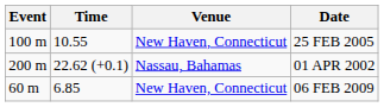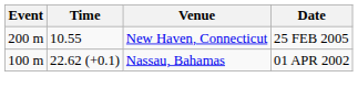 <table class="wikitable">
 <tr>
 <th>Event</th>
 <th>Time</th>
 <th>Venue</th>
 <th>Date</th>
 </tr>
 <tr>
-<td>100 m</td>
+<td>200 m</td>
 <td>10.55</td>
 <td><a href='#'>New Haven, Connecticut</a></td>
 <td>25 FEB 2005</td>
 </tr>
 <tr>
-<td>200 m</td>
+<td>100 m</td>
 <td>22.62 (+0.1)</td>
 <td><a href='#'>Nassau, Bahamas</a></td>
 <td>01 APR 2002</td>
 </tr>
-<tr>
-<td>60 m</td>
-<td>6.85</td>
-<td><a href='#'>New Haven, Connecticut</a></td>
-<td>06 FEB 2009</td>
-</tr>
 </table>
